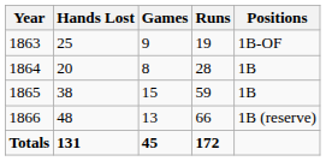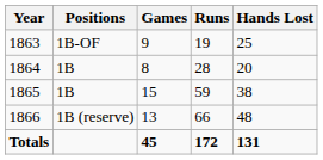 <table class="wikitable">
 <tr>
 <th>Year</th>
-<th>Hands Lost</th>
+<th>Positions</th>
 <th>Games</th>
 <th>Runs</th>
-<th>Positions</th>
+<th>Hands Lost</th>
 </tr>
 <tr>
 <td>1863</td>
-<td>25</td>
+<td>1B-OF</td>
 <td>9</td>
 <td>19</td>
-<td>1B-OF</td>
+<td>25</td>
 </tr>
 <tr>
 <td>1864</td>
-<td>20</td>
+<td>1B</td>
 <td>8</td>
 <td>28</td>
-<td>1B</td>
+<td>20</td>
 </tr>
 <tr>
 <td>1865</td>
-<td>38</td>
+<td>1B</td>
 <td>15</td>
 <td>59</td>
-<td>1B</td>
+<td>38</td>
 </tr>
 <tr>
 <td>1866</td>
-<td>48</td>
+<td>1B (reserve)</td>
 <td>13</td>
 <td>66</td>
-<td>1B (reserve)</td>
+<td>48</td>
 </tr>
 <tr>
 <td><strong>Totals</strong></td>
-<td><strong>131</strong></td>
+<td></td>
 <td><strong>45</strong></td>
 <td><strong>172</strong></td>
-<td></td>
+<td><strong>131</strong></td>
 </tr>
 </table>
